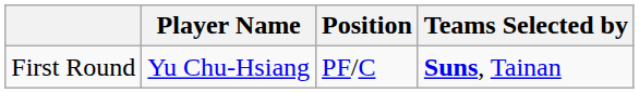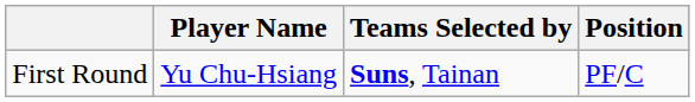 <table class="wikitable">
 <tr>
 <th></th>
 <th>Player Name</th>
+<th>Teams Selected by</th>
 <th>Position</th>
-<th>Teams Selected by</th>
 </tr>
 <tr>
 <td>First Round</td>
 <td><a href='#'>Yu Chu-Hsiang</a></td>
+<td><strong><a href='#'>Suns</a></strong>, <a href='#'>Tainan</a></td>
 <td><a href='#'>PF</a>/<a href='#'>C</a></td>
-<td><strong><a href='#'>Suns</a></strong>, <a href='#'>Tainan</a></td>
 </tr>
 </table>
